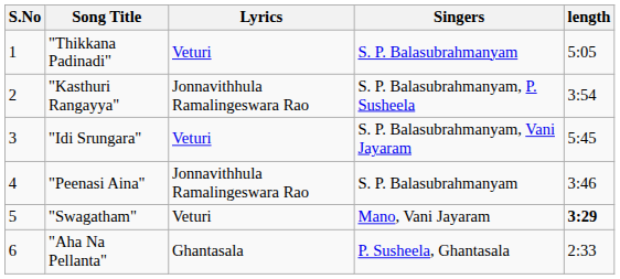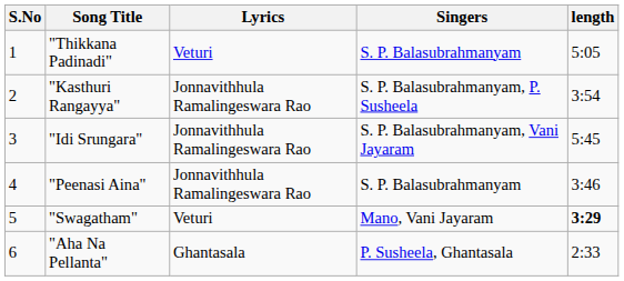 <table class="wikitable">
 <tr>
 <th>S.No</th>
 <th>Song Title</th>
 <th>Lyrics</th>
 <th>Singers</th>
 <th>length</th>
 </tr>
 <tr>
 <td>1</td>
 <td>"Thikkana Padinadi"</td>
 <td><a href='#'>Veturi</a></td>
 <td><a href='#'>S. P. Balasubrahmanyam</a></td>
 <td>5:05</td>
 </tr>
 <tr>
 <td>2</td>
 <td>"Kasthuri Rangayya"</td>
 <td>Jonnavithhula Ramalingeswara Rao</td>
 <td>S. P. Balasubrahmanyam, <a href='#'>P. Susheela</a></td>
 <td>3:54</td>
 </tr>
 <tr>
 <td>3</td>
 <td>"Idi Srungara"</td>
-<td><a href='#'>Veturi</a></td>
+<td>Jonnavithhula Ramalingeswara Rao</td>
 <td>S. P. Balasubrahmanyam, <a href='#'>Vani Jayaram</a></td>
 <td>5:45</td>
 </tr>
 <tr>
 <td>4</td>
 <td>"Peenasi Aina"</td>
 <td>Jonnavithhula Ramalingeswara Rao</td>
 <td>S. P. Balasubrahmanyam</td>
 <td>3:46</td>
 </tr>
 <tr>
 <td>5</td>
 <td>"Swagatham"</td>
 <td>Veturi</td>
 <td><a href='#'>Mano</a>, Vani Jayaram</td>
 <td><strong>3:29</strong></td>
 </tr>
 <tr>
 <td>6</td>
 <td>"Aha Na Pellanta"</td>
 <td>Ghantasala</td>
 <td><a href='#'>P. Susheela</a>, Ghantasala</td>
 <td>2:33</td>
 </tr>
 </table>
